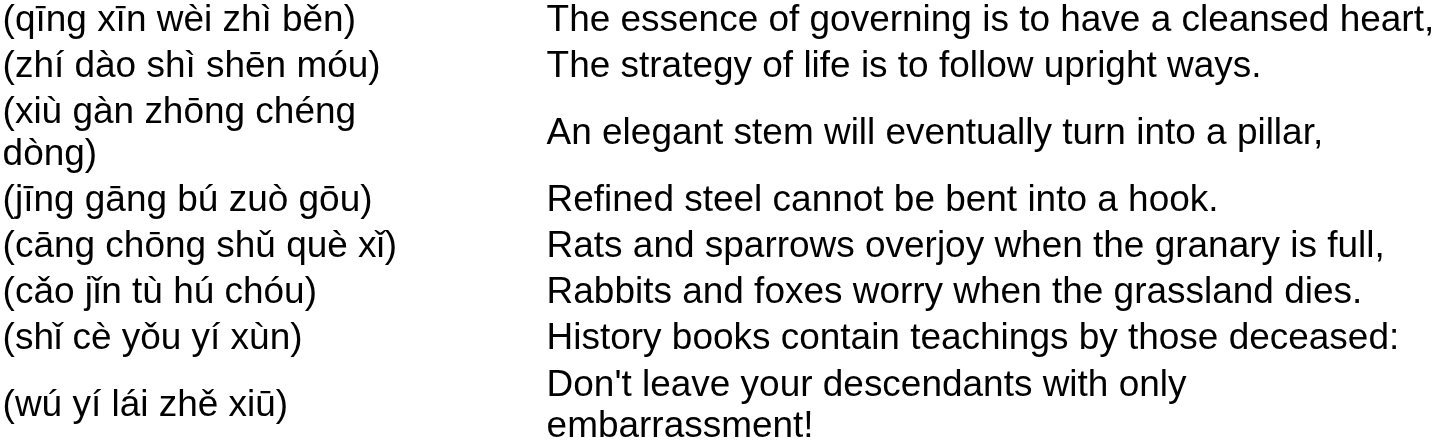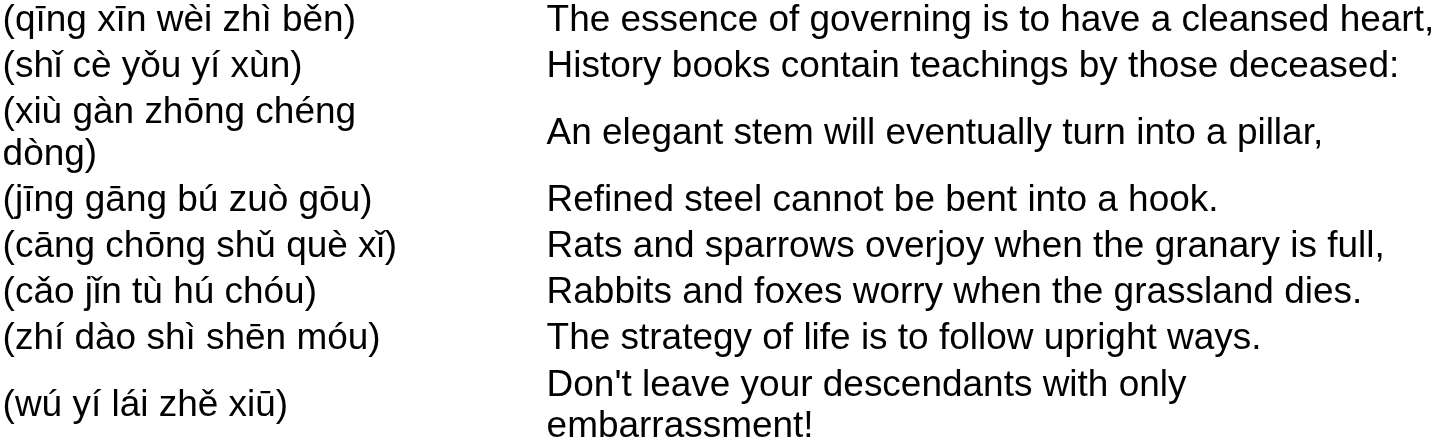 <table border="0" cellpadding="0" style="margin:1em auto;">
 <tr>
 <td></td>
 <td style="width:30pt;"></td>
 <td></td>
 </tr>
 <tr>
 <td> (qīng xīn wèi zhì běn)</td>
 <td></td>
 <td>The essence of governing is to have a cleansed heart,</td>
 </tr>
 <tr>
-<td> (zhí dào shì shēn móu)</td>
+<td> (shǐ cè yǒu yí xùn)</td>
 <td></td>
-<td>The strategy of life is to follow upright ways.</td>
+<td>History books contain teachings by those deceased:</td>
 </tr>
 <tr>
 <td> (xiù gàn zhōng chéng dòng)</td>
 <td></td>
 <td>An elegant stem will eventually turn into a pillar,</td>
 </tr>
 <tr>
 <td> (jīng gāng bú zuò gōu)</td>
 <td></td>
 <td>Refined steel cannot be bent into a hook.</td>
 </tr>
 <tr>
 <td> (cāng chōng shǔ què xǐ)</td>
 <td></td>
 <td>Rats and sparrows overjoy when the granary is full,</td>
 </tr>
 <tr>
 <td> (cǎo jǐn tù hú chóu)</td>
 <td></td>
 <td>Rabbits and foxes worry when the grassland dies.</td>
 </tr>
 <tr>
-<td> (shǐ cè yǒu yí xùn)</td>
+<td> (zhí dào shì shēn móu)</td>
 <td></td>
-<td>History books contain teachings by those deceased:</td>
+<td>The strategy of life is to follow upright ways.</td>
 </tr>
 <tr>
 <td> (wú yí lái zhě xiū)</td>
 <td></td>
 <td>Don't leave your descendants with only embarrassment!</td>
 </tr>
 </table>
